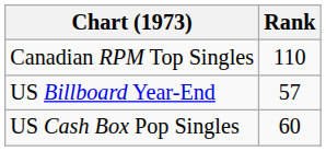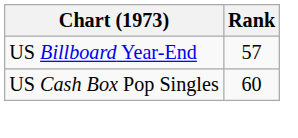 <table class="wikitable sortable">
 <tr>
 <th align="left">Chart (1973)</th>
 <th style="text-align:center;">Rank</th>
-</tr>
-<tr>
-<td>Canadian <em>RPM</em> Top Singles</td>
-<td style="text-align:center;">110</td>
 </tr>
 <tr>
 <td>US <a href='#'><em>Billboard</em> Year-End</a></td>
 <td style="text-align:center;">57</td>
 </tr>
 <tr>
 <td>US <em>Cash Box</em> Pop Singles</td>
 <td style="text-align:center;">60</td>
 </tr>
 </table>
